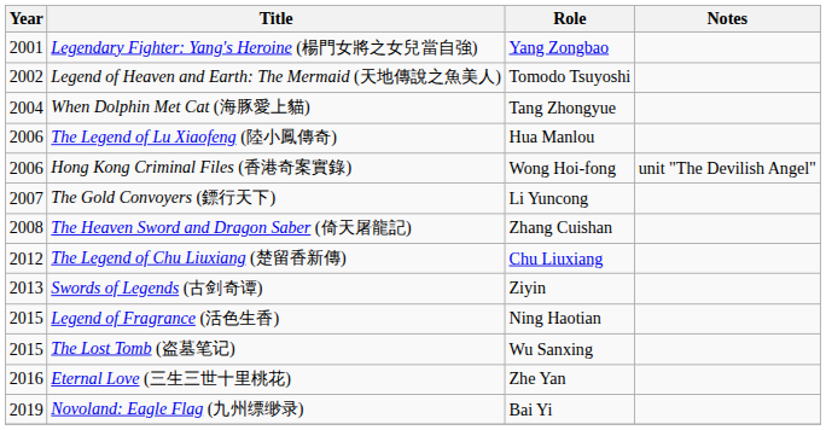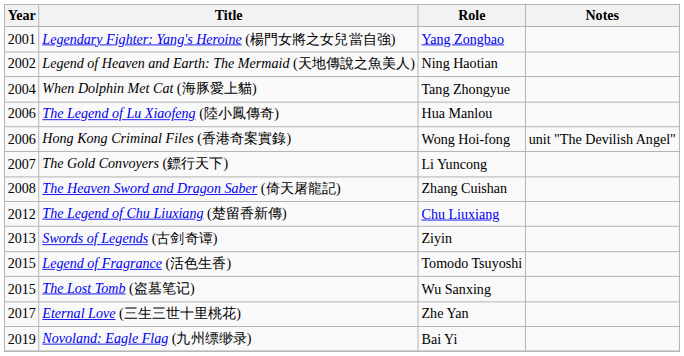 <table class="wikitable sortable">
 <tr>
 <th>Year</th>
 <th>Title</th>
 <th>Role</th>
 <th>Notes</th>
 </tr>
 <tr>
 <td>2001</td>
 <td><em><a href='#'>Legendary Fighter: Yang's Heroine</a></em> (楊門女將之女兒當自強)</td>
 <td><a href='#'>Yang Zongbao</a></td>
 <td></td>
 </tr>
 <tr>
 <td>2002</td>
 <td><em>Legend of Heaven and Earth: The Mermaid</em> (天地傳說之魚美人)</td>
-<td>Tomodo Tsuyoshi</td>
+<td>Ning Haotian</td>
 <td></td>
 </tr>
 <tr>
 <td>2004</td>
 <td><em>When Dolphin Met Cat</em> (海豚愛上貓)</td>
 <td>Tang Zhongyue</td>
 <td></td>
 </tr>
 <tr>
 <td>2006</td>
 <td><em><a href='#'>The Legend of Lu Xiaofeng</a></em> (陸小鳳傳奇)</td>
 <td>Hua Manlou</td>
 <td></td>
 </tr>
 <tr>
 <td>2006</td>
 <td><em>Hong Kong Criminal Files</em> (香港奇案實錄)</td>
 <td>Wong Hoi-fong</td>
 <td>unit "The Devilish Angel"</td>
 </tr>
 <tr>
 <td>2007</td>
 <td><em>The Gold Convoyers</em> (鏢行天下)</td>
 <td>Li Yuncong</td>
 <td></td>
 </tr>
 <tr>
 <td>2008</td>
 <td><em><a href='#'>The Heaven Sword and Dragon Saber</a></em> (倚天屠龍記)</td>
 <td>Zhang Cuishan</td>
 <td></td>
 </tr>
 <tr>
 <td>2012</td>
 <td><em><a href='#'>The Legend of Chu Liuxiang</a></em> (楚留香新傳)</td>
 <td><a href='#'>Chu Liuxiang</a></td>
 <td></td>
 </tr>
 <tr>
 <td>2013</td>
 <td><em><a href='#'>Swords of Legends</a></em> (古剑奇谭)</td>
 <td>Ziyin</td>
 <td></td>
 </tr>
 <tr>
 <td>2015</td>
 <td><em><a href='#'>Legend of Fragrance</a></em> (活色生香)</td>
-<td>Ning Haotian</td>
+<td>Tomodo Tsuyoshi</td>
 <td></td>
 </tr>
 <tr>
 <td>2015</td>
 <td><em><a href='#'>The Lost Tomb</a></em> (盗墓笔记)</td>
 <td>Wu Sanxing</td>
 <td></td>
 </tr>
 <tr>
-<td>2016</td>
+<td>2017</td>
 <td><em><a href='#'>Eternal Love</a></em> (三生三世十里桃花)</td>
 <td>Zhe Yan</td>
 <td></td>
 </tr>
 <tr>
 <td rowspan=1>2019</td>
 <td><em><a href='#'>Novoland: Eagle Flag</a></em> (九州缥缈录)</td>
 <td>Bai Yi</td>
 <td></td>
 </tr>
 <tr>
 </tr>
 </table>
